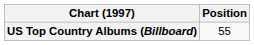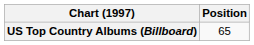 <table class="wikitable plainrowheaders" style="text-align:center">
 <tr>
 <th scope="col">Chart (1997)</th>
 <th scope="col">Position</th>
 </tr>
 <tr>
 <th scope="row">US Top Country Albums (<em>Billboard</em>)</th>
-<td>55</td>
+<td>65</td>
 </tr>
 </table>
